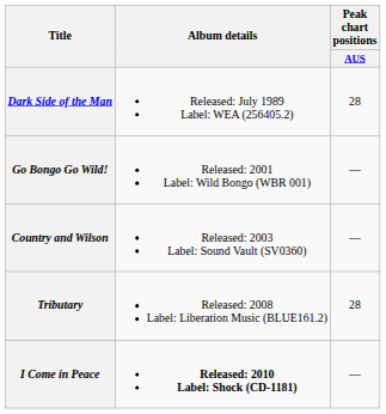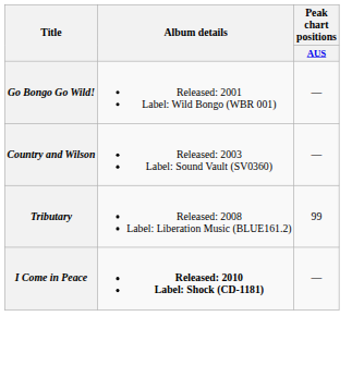 <table class="wikitable plainrowheaders" style="text-align:center;" border="1">
 <tr>
 <th scope="col" rowspan="2">Title</th>
 <th scope="col" rowspan="2">Album details</th>
 <th scope="col" colspan="1">Peak chart positions</th>
 </tr>
 <tr>
 <th scope="col" style="width:3em; font-size:90%"><a href='#'>AUS</a><br></th>
-</tr>
-<tr>
-<th scope="row"><em><a href='#'>Dark Side of the Man</a></em></th>
-<td><br><ul><li>Released: July 1989</li><li>Label: WEA (256405.2)</li></ul></td>
-<td>28</td>
 </tr>
 <tr>
 <th scope="row"><em>Go Bongo Go Wild!</em></th>
 <td><br><ul><li>Released: 2001</li><li>Label: Wild Bongo (WBR 001)</li></ul></td>
 <td>—</td>
 </tr>
 <tr>
 <th scope="row"><em>Country and Wilson</em></th>
 <td><br><ul><li>Released: 2003</li><li>Label: Sound Vault (SV0360)</li></ul></td>
 <td>—</td>
 </tr>
 <tr>
 <th scope="row"><em>Tributary</em></th>
 <td><br><ul><li>Released: 2008</li><li>Label: Liberation Music (BLUE161.2)</li></ul></td>
-<td>28</td>
+<td>99</td>
 </tr>
 <tr>
 <th scope="row"><em>I Come in Peace</em></th>
 <td><strong><br><ul><li>Released: 2010</li><li>Label: Shock (CD-1181)</li></ul></strong></td>
 <td>—</td>
 </tr>
 </table>
